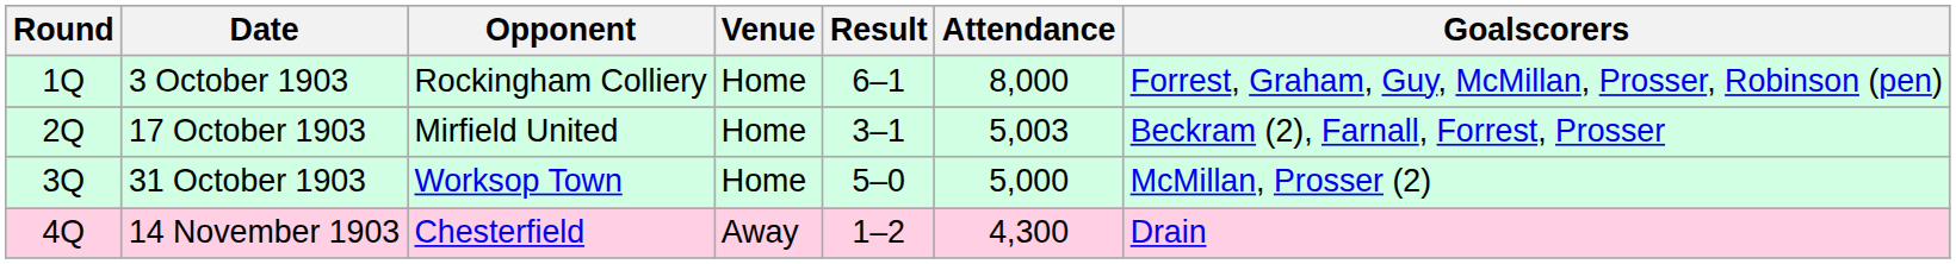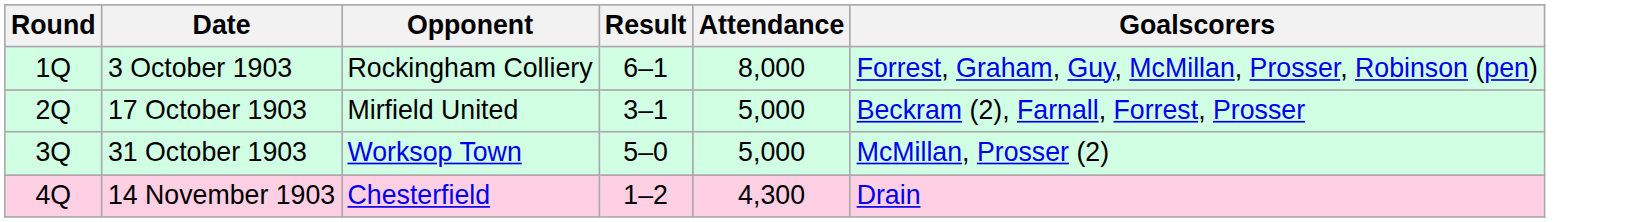 <table class="wikitable">
 <tr>
 <th>Round</th>
 <th>Date</th>
 <th>Opponent</th>
-<th>Venue</th>
 <th>Result</th>
 <th>Attendance</th>
 <th>Goalscorers</th>
 </tr>
 <tr bgcolor="#d0ffe3">
 <td align="center">1Q</td>
 <td>3 October 1903</td>
 <td>Rockingham Colliery</td>
-<td>Home</td>
 <td align="center">6–1</td>
 <td align="center">8,000</td>
 <td><a href='#'>Forrest</a>, <a href='#'>Graham</a>, <a href='#'>Guy</a>, <a href='#'>McMillan</a>, <a href='#'>Prosser</a>, <a href='#'>Robinson</a> (<a href='#'>pen</a>)</td>
 </tr>
 <tr bgcolor="#d0ffe3">
 <td align="center">2Q</td>
 <td>17 October 1903</td>
 <td>Mirfield United</td>
-<td>Home</td>
 <td align="center">3–1</td>
-<td align="center">5,003</td>
+<td align="center">5,000</td>
 <td><a href='#'>Beckram</a> (2), <a href='#'>Farnall</a>, <a href='#'>Forrest</a>, <a href='#'>Prosser</a></td>
 </tr>
 <tr bgcolor="#d0ffe3">
 <td align="center">3Q</td>
 <td>31 October 1903</td>
 <td><a href='#'>Worksop Town</a></td>
-<td>Home</td>
 <td align="center">5–0</td>
 <td align="center">5,000</td>
 <td><a href='#'>McMillan</a>, <a href='#'>Prosser</a> (2)</td>
 </tr>
 <tr bgcolor="#ffd0e3">
 <td align="center">4Q</td>
 <td>14 November 1903</td>
 <td><a href='#'>Chesterfield</a></td>
-<td>Away</td>
 <td align="center">1–2</td>
 <td align="center">4,300</td>
 <td><a href='#'>Drain</a></td>
 </tr>
 </table>
